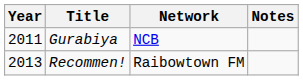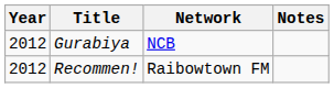 <table class="wikitable">
 <tr>
 <th>Year</th>
 <th>Title</th>
 <th>Network</th>
 <th>Notes</th>
 </tr>
 <tr>
-<td>2011</td>
+<td>2012</td>
 <td><em>Gurabiya</em></td>
 <td><a href='#'>NCB</a></td>
 <td></td>
 </tr>
 <tr>
-<td>2013</td>
+<td>2012</td>
 <td><em>Recommen!</em></td>
 <td>Raibowtown FM</td>
 <td></td>
 </tr>
 </table>
